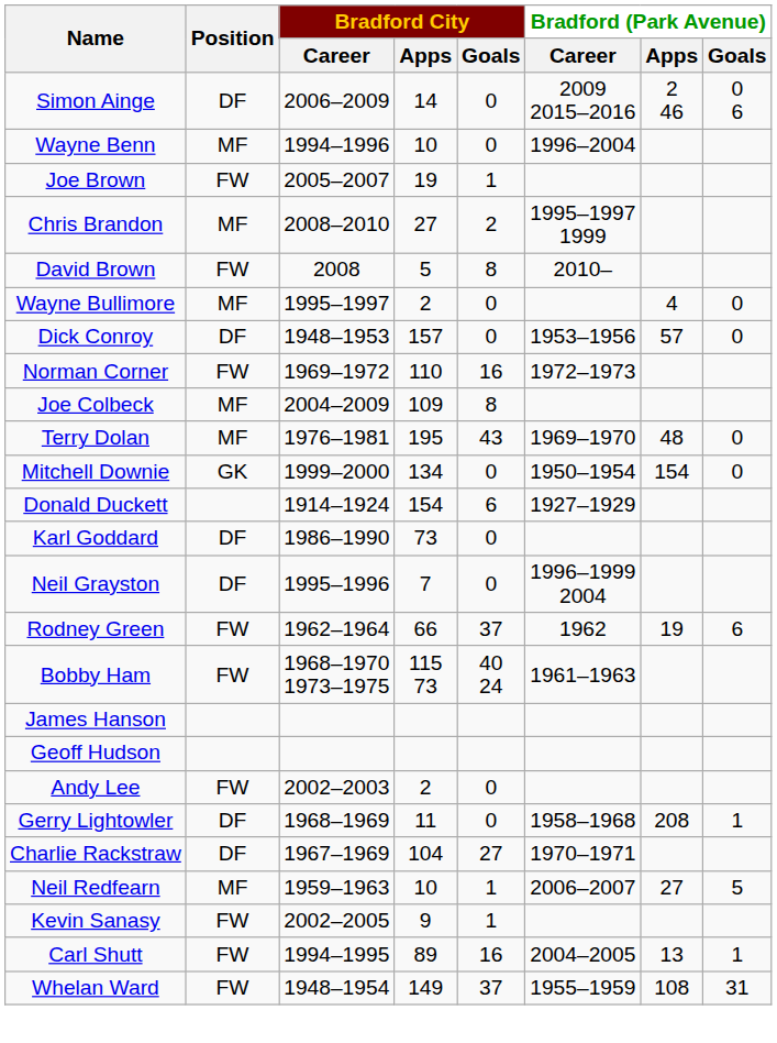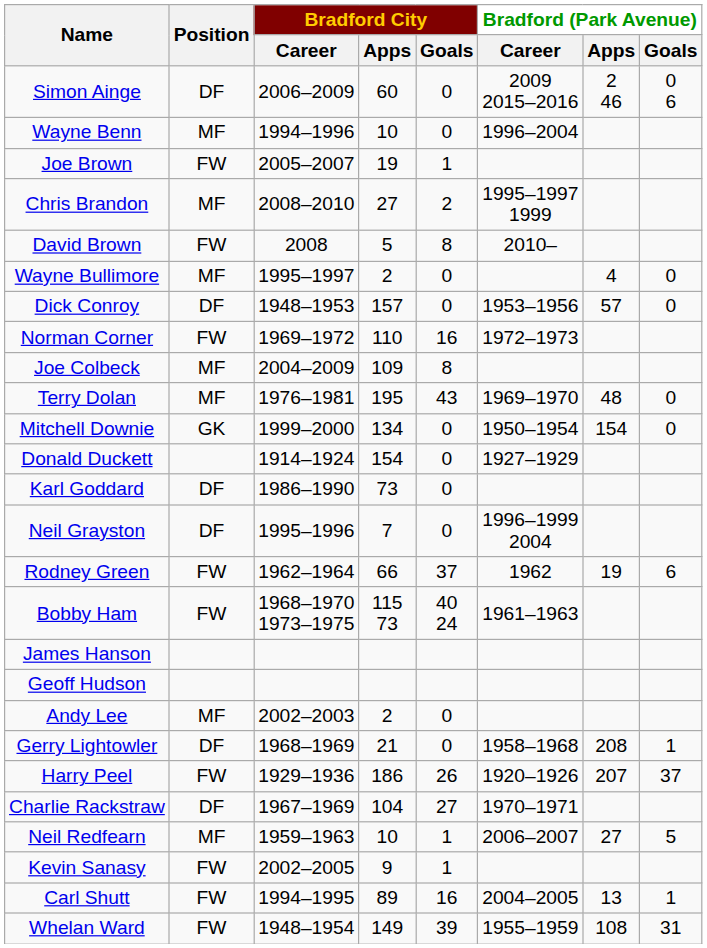 <table class="wikitable" style="text-align: center">
 <tr>
 <th rowspan=2>Name</th>
 <th rowspan=2>Position</th>
 <th colspan=3 style="color:#FFCC00;background:#800000">Bradford City</th>
 <th colspan=3 style="color:#009900;background:#FFFFFF">Bradford (Park Avenue)</th>
 </tr>
 <tr>
 <th>Career</th>
 <th>Apps</th>
 <th>Goals</th>
 <th>Career</th>
 <th>Apps</th>
 <th>Goals</th>
 </tr>
 <tr>
 <td><a href='#'>Simon Ainge</a></td>
 <td>DF</td>
 <td>2006–2009</td>
-<td>14</td>
+<td>60</td>
 <td>0</td>
 <td>2009<br>2015–2016</td>
 <td>2<br>46</td>
 <td>0<br>6</td>
 </tr>
 <tr>
 <td><a href='#'>Wayne Benn</a></td>
 <td>MF</td>
 <td>1994–1996</td>
 <td>10</td>
 <td>0</td>
 <td>1996–2004</td>
 <td></td>
 <td></td>
 </tr>
 <tr>
 <td><a href='#'>Joe Brown</a></td>
 <td>FW</td>
 <td>2005–2007</td>
 <td>19</td>
 <td>1</td>
 <td></td>
 <td></td>
 <td></td>
 </tr>
 <tr>
 <td><a href='#'>Chris Brandon</a></td>
 <td>MF</td>
 <td>2008–2010</td>
 <td>27</td>
 <td>2</td>
 <td>1995–1997<br>1999</td>
 <td></td>
 <td></td>
 </tr>
 <tr>
 <td><a href='#'>David Brown</a></td>
 <td>FW</td>
 <td>2008</td>
 <td>5</td>
 <td>8</td>
 <td>2010–</td>
 <td></td>
 <td></td>
 </tr>
 <tr>
 <td><a href='#'>Wayne Bullimore</a></td>
 <td>MF</td>
 <td>1995–1997</td>
 <td>2</td>
 <td>0</td>
 <td></td>
 <td>4</td>
 <td>0</td>
 </tr>
 <tr>
 <td><a href='#'>Dick Conroy</a></td>
 <td>DF</td>
 <td>1948–1953</td>
 <td>157</td>
 <td>0</td>
 <td>1953–1956</td>
 <td>57</td>
 <td>0</td>
 </tr>
 <tr>
 <td><a href='#'>Norman Corner</a></td>
 <td>FW</td>
 <td>1969–1972</td>
 <td>110</td>
 <td>16</td>
 <td>1972–1973</td>
 <td></td>
 <td></td>
 </tr>
 <tr>
 <td><a href='#'>Joe Colbeck</a></td>
 <td>MF</td>
 <td>2004–2009</td>
 <td>109</td>
 <td>8</td>
 <td></td>
 <td></td>
 <td></td>
 </tr>
 <tr>
 <td><a href='#'>Terry Dolan</a></td>
 <td>MF</td>
 <td>1976–1981</td>
 <td>195</td>
 <td>43</td>
 <td>1969–1970</td>
 <td>48</td>
 <td>0</td>
 </tr>
 <tr>
 <td><a href='#'>Mitchell Downie</a></td>
 <td>GK</td>
 <td>1999–2000</td>
 <td>134</td>
 <td>0</td>
 <td>1950–1954</td>
 <td>154</td>
 <td>0</td>
 </tr>
 <tr>
 <td><a href='#'>Donald Duckett</a></td>
 <td></td>
 <td>1914–1924</td>
 <td>154</td>
-<td>6</td>
+<td>0</td>
 <td>1927–1929</td>
 <td></td>
 <td></td>
 </tr>
 <tr>
 <td><a href='#'>Karl Goddard</a></td>
 <td>DF</td>
 <td>1986–1990</td>
 <td>73</td>
 <td>0</td>
 <td></td>
 <td></td>
 <td></td>
 </tr>
 <tr>
 <td><a href='#'>Neil Grayston</a></td>
 <td>DF</td>
 <td>1995–1996</td>
 <td>7</td>
 <td>0</td>
 <td>1996–1999<br>2004</td>
 <td></td>
 <td></td>
 </tr>
 <tr>
 <td><a href='#'>Rodney Green</a></td>
 <td>FW</td>
 <td>1962–1964</td>
 <td>66</td>
 <td>37</td>
 <td>1962</td>
 <td>19</td>
 <td>6</td>
 </tr>
 <tr>
 <td><a href='#'>Bobby Ham</a></td>
 <td>FW</td>
 <td>1968–1970<br>1973–1975</td>
 <td>115<br>73</td>
 <td>40<br>24</td>
 <td>1961–1963<br></td>
 <td></td>
 <td></td>
 </tr>
 <tr>
 <td><a href='#'>James Hanson</a></td>
 <td></td>
 <td></td>
 <td></td>
 <td></td>
 <td></td>
 <td></td>
 <td></td>
 </tr>
 <tr>
 <td><a href='#'>Geoff Hudson</a></td>
 <td></td>
 <td></td>
 <td></td>
 <td></td>
 <td></td>
 <td></td>
 <td></td>
 </tr>
 <tr>
 <td><a href='#'>Andy Lee</a></td>
-<td>FW</td>
+<td>MF</td>
 <td>2002–2003</td>
 <td>2</td>
 <td>0</td>
 <td></td>
 <td></td>
 <td></td>
 </tr>
 <tr>
 <td><a href='#'>Gerry Lightowler</a></td>
 <td>DF</td>
 <td>1968–1969</td>
-<td>11</td>
+<td>21</td>
 <td>0</td>
 <td>1958–1968</td>
 <td>208</td>
 <td>1</td>
+</tr>
+<tr>
+<td><a href='#'>Harry Peel</a></td>
+<td>FW</td>
+<td>1929–1936</td>
+<td>186</td>
+<td>26</td>
+<td>1920–1926</td>
+<td>207</td>
+<td>37</td>
 </tr>
 <tr>
 <td><a href='#'>Charlie Rackstraw</a></td>
 <td>DF</td>
 <td>1967–1969</td>
 <td>104</td>
 <td>27</td>
 <td>1970–1971</td>
 <td></td>
 <td></td>
 </tr>
 <tr>
 <td><a href='#'>Neil Redfearn</a></td>
 <td>MF</td>
 <td>1959–1963</td>
 <td>10</td>
 <td>1</td>
 <td>2006–2007</td>
 <td>27</td>
 <td>5</td>
 </tr>
 <tr>
 <td><a href='#'>Kevin Sanasy</a></td>
 <td>FW</td>
 <td>2002–2005</td>
 <td>9</td>
 <td>1</td>
 <td></td>
 <td></td>
 <td></td>
 </tr>
 <tr>
 <td><a href='#'>Carl Shutt</a></td>
 <td>FW</td>
 <td>1994–1995</td>
 <td>89</td>
 <td>16</td>
 <td>2004–2005</td>
 <td>13</td>
 <td>1</td>
 </tr>
 <tr>
 <td><a href='#'>Whelan Ward</a></td>
 <td>FW</td>
 <td>1948–1954</td>
 <td>149</td>
-<td>37</td>
+<td>39</td>
 <td>1955–1959</td>
 <td>108</td>
 <td>31</td>
 </tr>
 </table>
